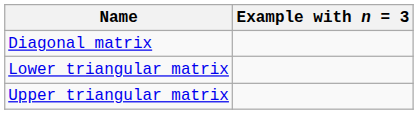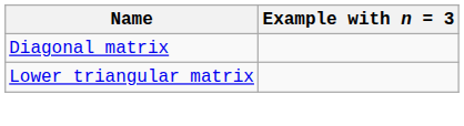 <table class="wikitable" style="float:right; margin:0ex 0ex 2ex 2ex;">
 <tr>
 <th>Name</th>
 <th>Example with <em>n</em> = 3</th>
 </tr>
 <tr>
 <td><a href='#'>Diagonal matrix</a></td>
 <td style="text-align:center;"></td>
 </tr>
 <tr>
 <td><a href='#'>Lower triangular matrix</a></td>
 <td style="text-align:center;"></td>
 </tr>
-<tr>
-<td><a href='#'>Upper triangular matrix</a></td>
-<td style="text-align:center;"></td>
-</tr>
 </table>
